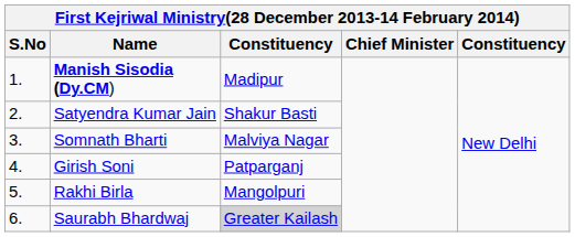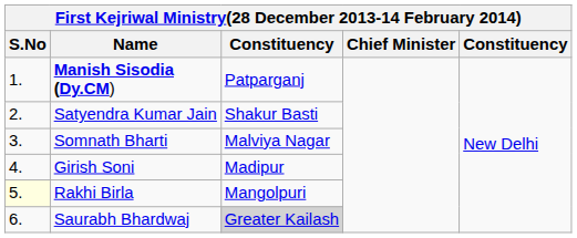 <table class="wikitable sortable">
 <tr>
 <th colspan="5"><a href='#'>First Kejriwal Ministry</a>(28 December 2013-14 February 2014)</th>
 </tr>
 <tr>
 <th>S.No</th>
 <th>Name</th>
 <th>Constituency</th>
 <th>Chief Minister</th>
 <th>Constituency</th>
 </tr>
 <tr>
 <td>1.</td>
 <td><strong><a href='#'>Manish Sisodia</a></strong><br><strong>(<a href='#'>Dy.CM</a></strong>)</td>
-<td><a href='#'>Madipur</a></td>
+<td><a href='#'>Patparganj</a></td>
 <td rowspan="6"></td>
 <td rowspan="6"><a href='#'>New Delhi</a></td>
 </tr>
 <tr>
 <td>2.</td>
 <td><a href='#'>Satyendra Kumar Jain</a></td>
 <td><a href='#'>Shakur Basti</a></td>
 </tr>
 <tr>
 <td>3.</td>
 <td><a href='#'>Somnath Bharti</a></td>
 <td><a href='#'>Malviya Nagar</a></td>
 </tr>
 <tr>
 <td>4.</td>
 <td><a href='#'>Girish Soni</a></td>
-<td><a href='#'>Patparganj</a></td>
+<td><a href='#'>Madipur</a></td>
 </tr>
 <tr>
-<td>5.</td>
+<td style="background: lightyellow;">5.</td>
 <td><a href='#'>Rakhi Birla</a></td>
 <td><a href='#'>Mangolpuri</a></td>
 </tr>
 <tr>
 <td>6.</td>
 <td><a href='#'>Saurabh Bhardwaj</a></td>
 <td style="background: lightgrey;"><a href='#'>Greater Kailash</a></td>
 </tr>
 </table>
